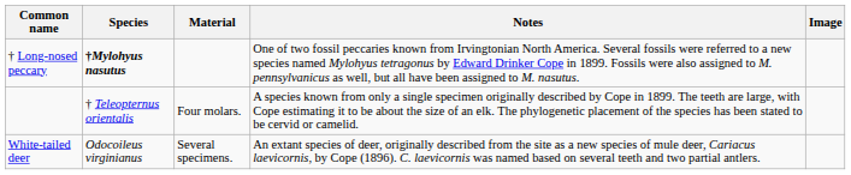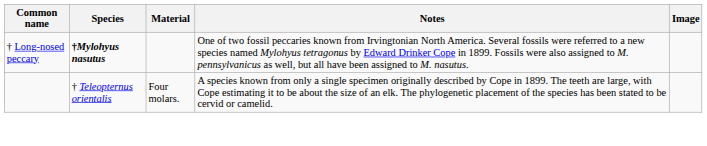 <table class="wikitable" align="center" width="85%">
 <tr>
 <th>Common name</th>
 <th>Species</th>
 <th>Material</th>
 <th>Notes</th>
 <th>Image</th>
 </tr>
 <tr>
 <td>† <a href='#'>Long-nosed peccary</a></td>
 <td><strong>†<em>Mylohyus nasutus</em></strong></td>
 <td></td>
 <td>One of two fossil peccaries known from Irvingtonian North America. Several fossils were referred to a new species named <em>Mylohyus tetragonus</em> by <a href='#'>Edward Drinker Cope</a> in 1899. Fossils were also assigned to <em>M. pennsylvanicus</em> as well, but all have been assigned to <em>M. nasutus</em>.</td>
 <td></td>
 </tr>
 <tr>
 <td></td>
 <td>† <em><a href='#'>Teleopternus orientalis</a></em></td>
 <td>Four molars.</td>
 <td>A species known from only a single specimen originally described by Cope in 1899. The teeth are large, with Cope estimating it to be about the size of an elk. The phylogenetic placement of the species has been stated to be cervid or camelid.</td>
 <td></td>
 </tr>
-<tr>
-<td><a href='#'>White-tailed deer</a></td>
-<td><em>Odocoileus virginianus</em></td>
-<td>Several specimens.</td>
-<td>An extant species of deer, originally described from the site as a new species of mule deer, <em>Cariacus laevicornis</em>, by Cope (1896). <em>C. laevicornis</em> was named based on several teeth and two partial antlers.</td>
-<td></td>
-</tr>
 </table>
